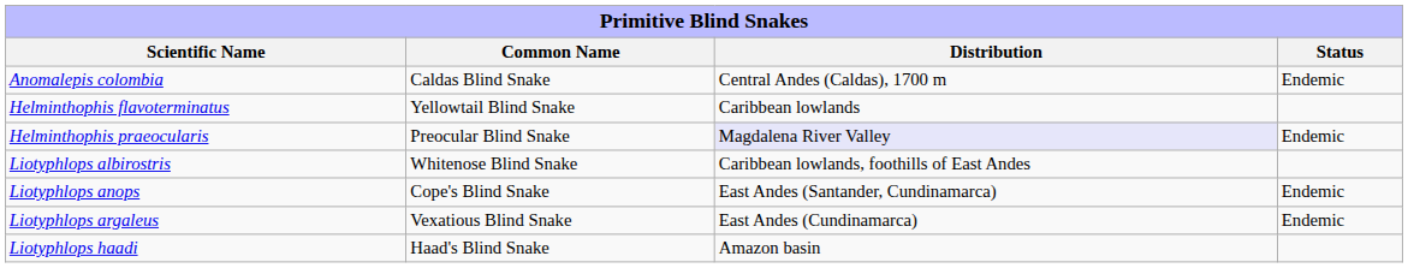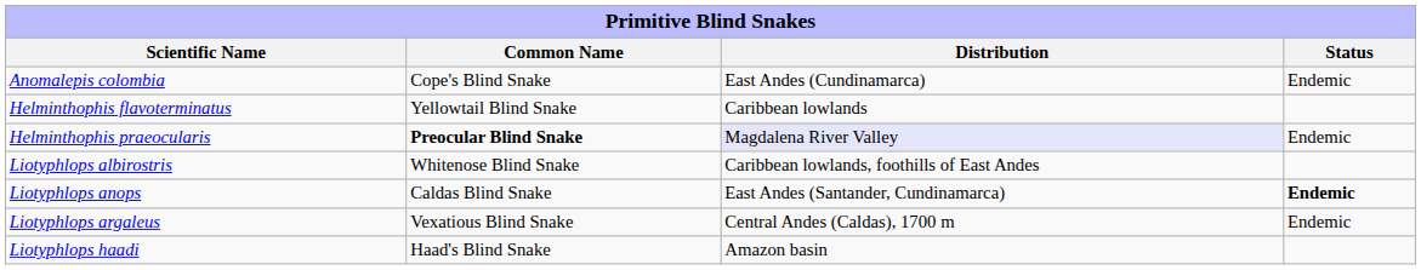 <table class="wikitable" style="width:100%;">
 <tr>
 <td colspan="100%" align="center" bgcolor="#BBBBFF"><big><strong>Primitive Blind Snakes</strong></big></td>
 </tr>
 <tr>
 <th>Scientific Name</th>
 <th>Common Name</th>
 <th>Distribution</th>
 <th>Status</th>
 </tr>
 <tr>
 <td><em><a href='#'>Anomalepis colombia</a></em></td>
-<td>Caldas Blind Snake</td>
-<td>Central Andes (Caldas), 1700 m</td>
+<td>Cope's Blind Snake</td>
+<td>East Andes (Cundinamarca)</td>
 <td><span>Endemic</span></td>
 </tr>
 <tr>
 <td><em><a href='#'>Helminthophis flavoterminatus</a></em></td>
 <td>Yellowtail Blind Snake</td>
 <td>Caribbean lowlands</td>
 <td></td>
 </tr>
 <tr>
 <td><em><a href='#'>Helminthophis praeocularis</a></em></td>
-<td>Preocular Blind Snake</td>
+<td><strong>Preocular Blind Snake</strong></td>
 <td style="background: lavender;">Magdalena River Valley</td>
 <td><span>Endemic</span></td>
 </tr>
 <tr>
 <td><em><a href='#'>Liotyphlops albirostris</a></em></td>
 <td>Whitenose Blind Snake</td>
 <td>Caribbean lowlands, foothills of East Andes</td>
 <td></td>
 </tr>
 <tr>
 <td><em><a href='#'>Liotyphlops anops</a></em></td>
-<td>Cope's Blind Snake</td>
+<td>Caldas Blind Snake</td>
 <td>East Andes (Santander, Cundinamarca)</td>
-<td><span>Endemic</span></td>
+<td><strong><span>Endemic</span></strong></td>
 </tr>
 <tr>
 <td><em><a href='#'>Liotyphlops argaleus</a></em></td>
 <td>Vexatious  Blind Snake</td>
-<td>East Andes (Cundinamarca)</td>
+<td>Central Andes (Caldas), 1700 m</td>
 <td><span>Endemic</span></td>
 </tr>
 <tr>
 <td><em><a href='#'>Liotyphlops haadi</a></em></td>
 <td>Haad's Blind Snake</td>
 <td>Amazon basin</td>
 <td></td>
 </tr>
 </table>
